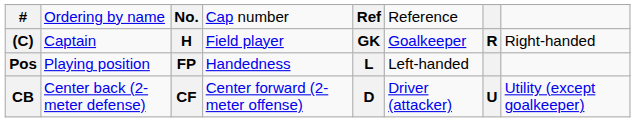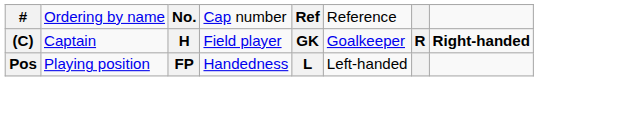 <table class="wikitable" style="text-align: left; font-size: 90%; margin-left: 1em;">
 <tr>
 <th>#</th>
 <td><a href='#'>Ordering by name</a></td>
 <th>No.</th>
 <td><a href='#'>Cap</a> number</td>
 <th>Ref</th>
 <td>Reference</td>
 <th></th>
 <td></td>
 </tr>
 <tr>
 <th>(C)</th>
 <td><a href='#'>Captain</a></td>
 <th>H</th>
 <td><a href='#'>Field player</a></td>
 <th>GK</th>
 <td><a href='#'>Goalkeeper</a></td>
 <th>R</th>
-<td>Right-handed</td>
+<td><strong>Right-handed</strong></td>
 </tr>
 <tr>
 <th>Pos</th>
 <td><a href='#'>Playing position</a></td>
 <th>FP</th>
 <td><a href='#'>Handedness</a></td>
 <th>L</th>
 <td>Left-handed</td>
 <th></th>
 <td></td>
 </tr>
-<tr>
-<th>CB</th>
-<td><a href='#'>Center back (2-meter defense)</a></td>
-<th>CF</th>
-<td><a href='#'>Center forward (2-meter offense)</a></td>
-<th>D</th>
-<td><a href='#'>Driver (attacker)</a></td>
-<th>U</th>
-<td><a href='#'>Utility (except goalkeeper)</a></td>
-</tr>
 </table>
